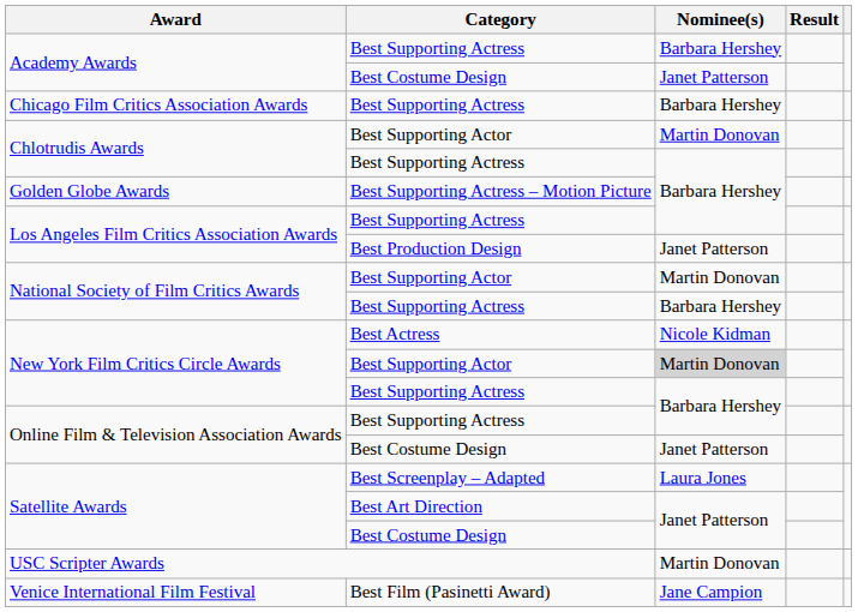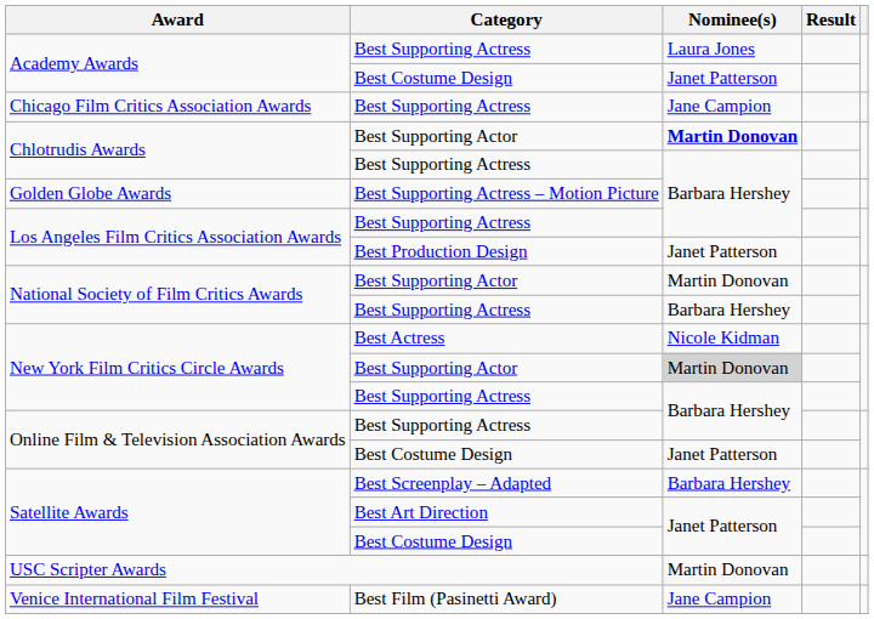 <table class="wikitable plainrowheaders">
 <tr>
 <th>Award</th>
 <th>Category</th>
 <th>Nominee(s)</th>
 <th>Result</th>
 <th></th>
 </tr>
 <tr>
 <td rowspan="2"><a href='#'>Academy Awards</a></td>
 <td><a href='#'>Best Supporting Actress</a></td>
-<td><a href='#'>Barbara Hershey</a></td>
+<td><a href='#'>Laura Jones</a></td>
 <td></td>
 <td rowspan="2" style="text-align: center;"></td>
 </tr>
 <tr>
 <td><a href='#'>Best Costume Design</a></td>
 <td><a href='#'>Janet Patterson</a></td>
 <td></td>
 </tr>
 <tr>
 <td><a href='#'>Chicago Film Critics Association Awards</a></td>
 <td><a href='#'>Best Supporting Actress</a></td>
-<td>Barbara Hershey</td>
+<td><a href='#'>Jane Campion</a></td>
 <td></td>
 <td style="text-align: center;"></td>
 </tr>
 <tr>
 <td rowspan="2"><a href='#'>Chlotrudis Awards</a></td>
 <td>Best Supporting Actor</td>
-<td><a href='#'>Martin Donovan</a></td>
+<td><strong><a href='#'>Martin Donovan</a></strong></td>
 <td></td>
 <td rowspan="2" style="text-align: center;"></td>
 </tr>
 <tr>
 <td>Best Supporting Actress</td>
 <td rowspan="3">Barbara Hershey</td>
 <td></td>
 </tr>
 <tr>
 <td><a href='#'>Golden Globe Awards</a></td>
 <td><a href='#'>Best Supporting Actress – Motion Picture</a></td>
 <td></td>
 <td style="text-align: center;"></td>
 </tr>
 <tr>
 <td rowspan="2"><a href='#'>Los Angeles Film Critics Association Awards</a></td>
 <td><a href='#'>Best Supporting Actress</a></td>
 <td></td>
 <td rowspan="2" style="text-align: center;"></td>
 </tr>
 <tr>
 <td><a href='#'>Best Production Design</a></td>
 <td>Janet Patterson</td>
 <td></td>
 </tr>
 <tr>
 <td rowspan="2"><a href='#'>National Society of Film Critics Awards</a></td>
 <td><a href='#'>Best Supporting Actor</a></td>
 <td>Martin Donovan</td>
 <td></td>
 <td rowspan="2" style="text-align: center;"></td>
 </tr>
 <tr>
 <td><a href='#'>Best Supporting Actress</a></td>
 <td>Barbara Hershey</td>
 <td></td>
 </tr>
 <tr>
 <td rowspan="3"><a href='#'>New York Film Critics Circle Awards</a></td>
 <td><a href='#'>Best Actress</a></td>
 <td><a href='#'>Nicole Kidman</a></td>
 <td></td>
 <td rowspan="3" style="text-align: center;"></td>
 </tr>
 <tr>
 <td><a href='#'>Best Supporting Actor</a></td>
 <td style="background: lightgrey;">Martin Donovan</td>
 <td></td>
 </tr>
 <tr>
 <td><a href='#'>Best Supporting Actress</a></td>
 <td rowspan="2">Barbara Hershey</td>
 <td></td>
 </tr>
 <tr>
 <td rowspan="2">Online Film & Television Association Awards</td>
 <td>Best Supporting Actress</td>
 <td></td>
 <td rowspan="2" style="text-align: center;"></td>
 </tr>
 <tr>
 <td>Best Costume Design</td>
 <td>Janet Patterson</td>
 <td></td>
 </tr>
 <tr>
 <td rowspan="3"><a href='#'>Satellite Awards</a></td>
 <td><a href='#'>Best Screenplay – Adapted</a></td>
-<td><a href='#'>Laura Jones</a></td>
+<td><a href='#'>Barbara Hershey</a></td>
 <td></td>
 <td rowspan="3" style="text-align: center;"></td>
 </tr>
 <tr>
 <td><a href='#'>Best Art Direction</a></td>
 <td rowspan="2">Janet Patterson</td>
 <td></td>
 </tr>
 <tr>
 <td><a href='#'>Best Costume Design</a></td>
 <td></td>
 </tr>
 <tr>
 <td colspan="2"><a href='#'>USC Scripter Awards</a></td>
 <td>Martin Donovan</td>
 <td></td>
 <td style="text-align: center;"></td>
 </tr>
 <tr>
 <td><a href='#'>Venice International Film Festival</a></td>
 <td>Best Film (Pasinetti Award)</td>
 <td><a href='#'>Jane Campion</a></td>
 <td></td>
 <td style="text-align: center;"></td>
 </tr>
 </table>
